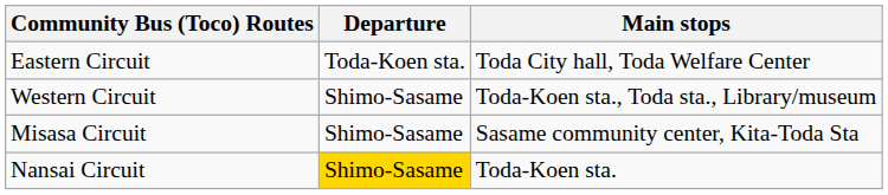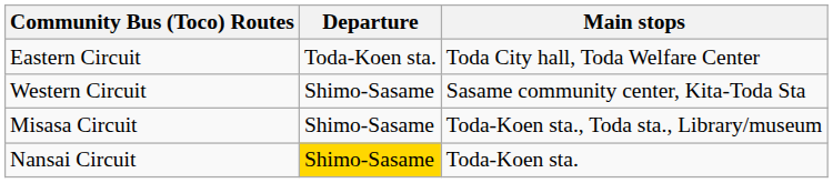 <table class="wikitable">
 <tr>
 <th>Community Bus (Toco) Routes</th>
 <th>Departure</th>
 <th>Main stops</th>
 </tr>
 <tr>
 <td>Eastern Circuit</td>
 <td>Toda-Koen sta.</td>
 <td>Toda City hall, Toda Welfare Center</td>
 </tr>
 <tr>
 <td>Western Circuit</td>
 <td>Shimo-Sasame</td>
-<td>Toda-Koen sta., Toda sta., Library/museum</td>
+<td>Sasame community center, Kita-Toda Sta</td>
 </tr>
 <tr>
 <td>Misasa Circuit</td>
 <td>Shimo-Sasame</td>
-<td>Sasame community center, Kita-Toda Sta</td>
+<td>Toda-Koen sta., Toda sta., Library/museum</td>
 </tr>
 <tr>
 <td>Nansai Circuit</td>
 <td style="background: gold;">Shimo-Sasame</td>
 <td>Toda-Koen sta.</td>
 </tr>
 </table>
